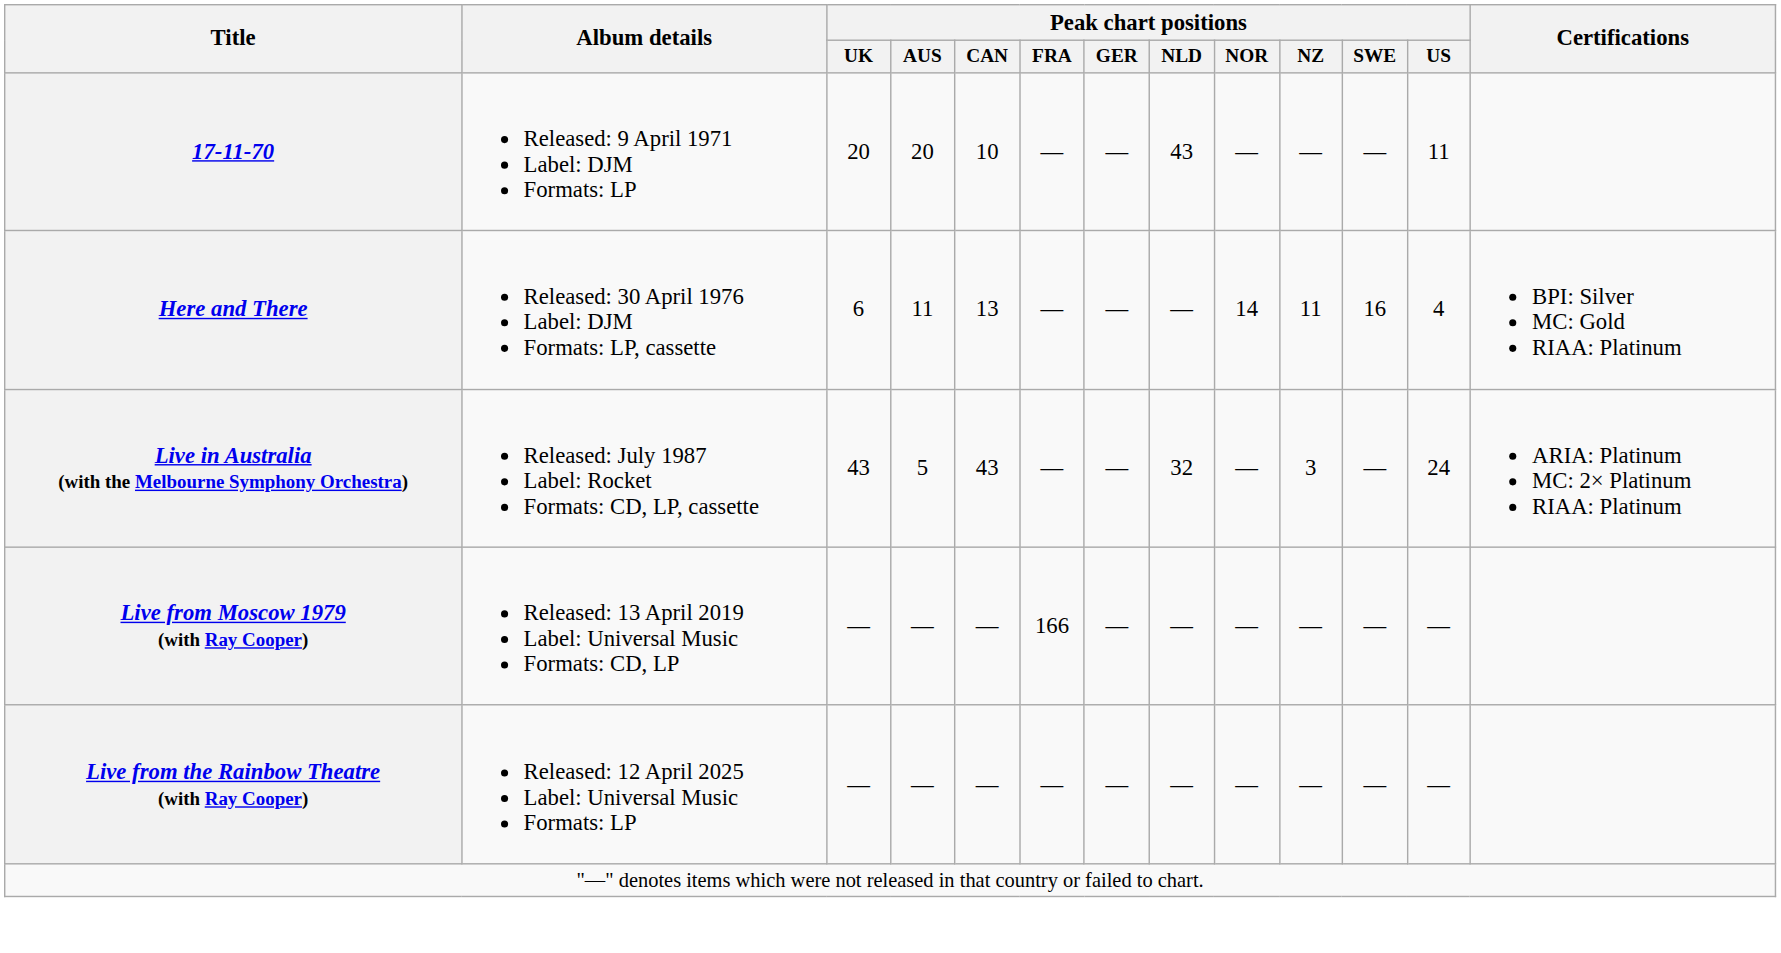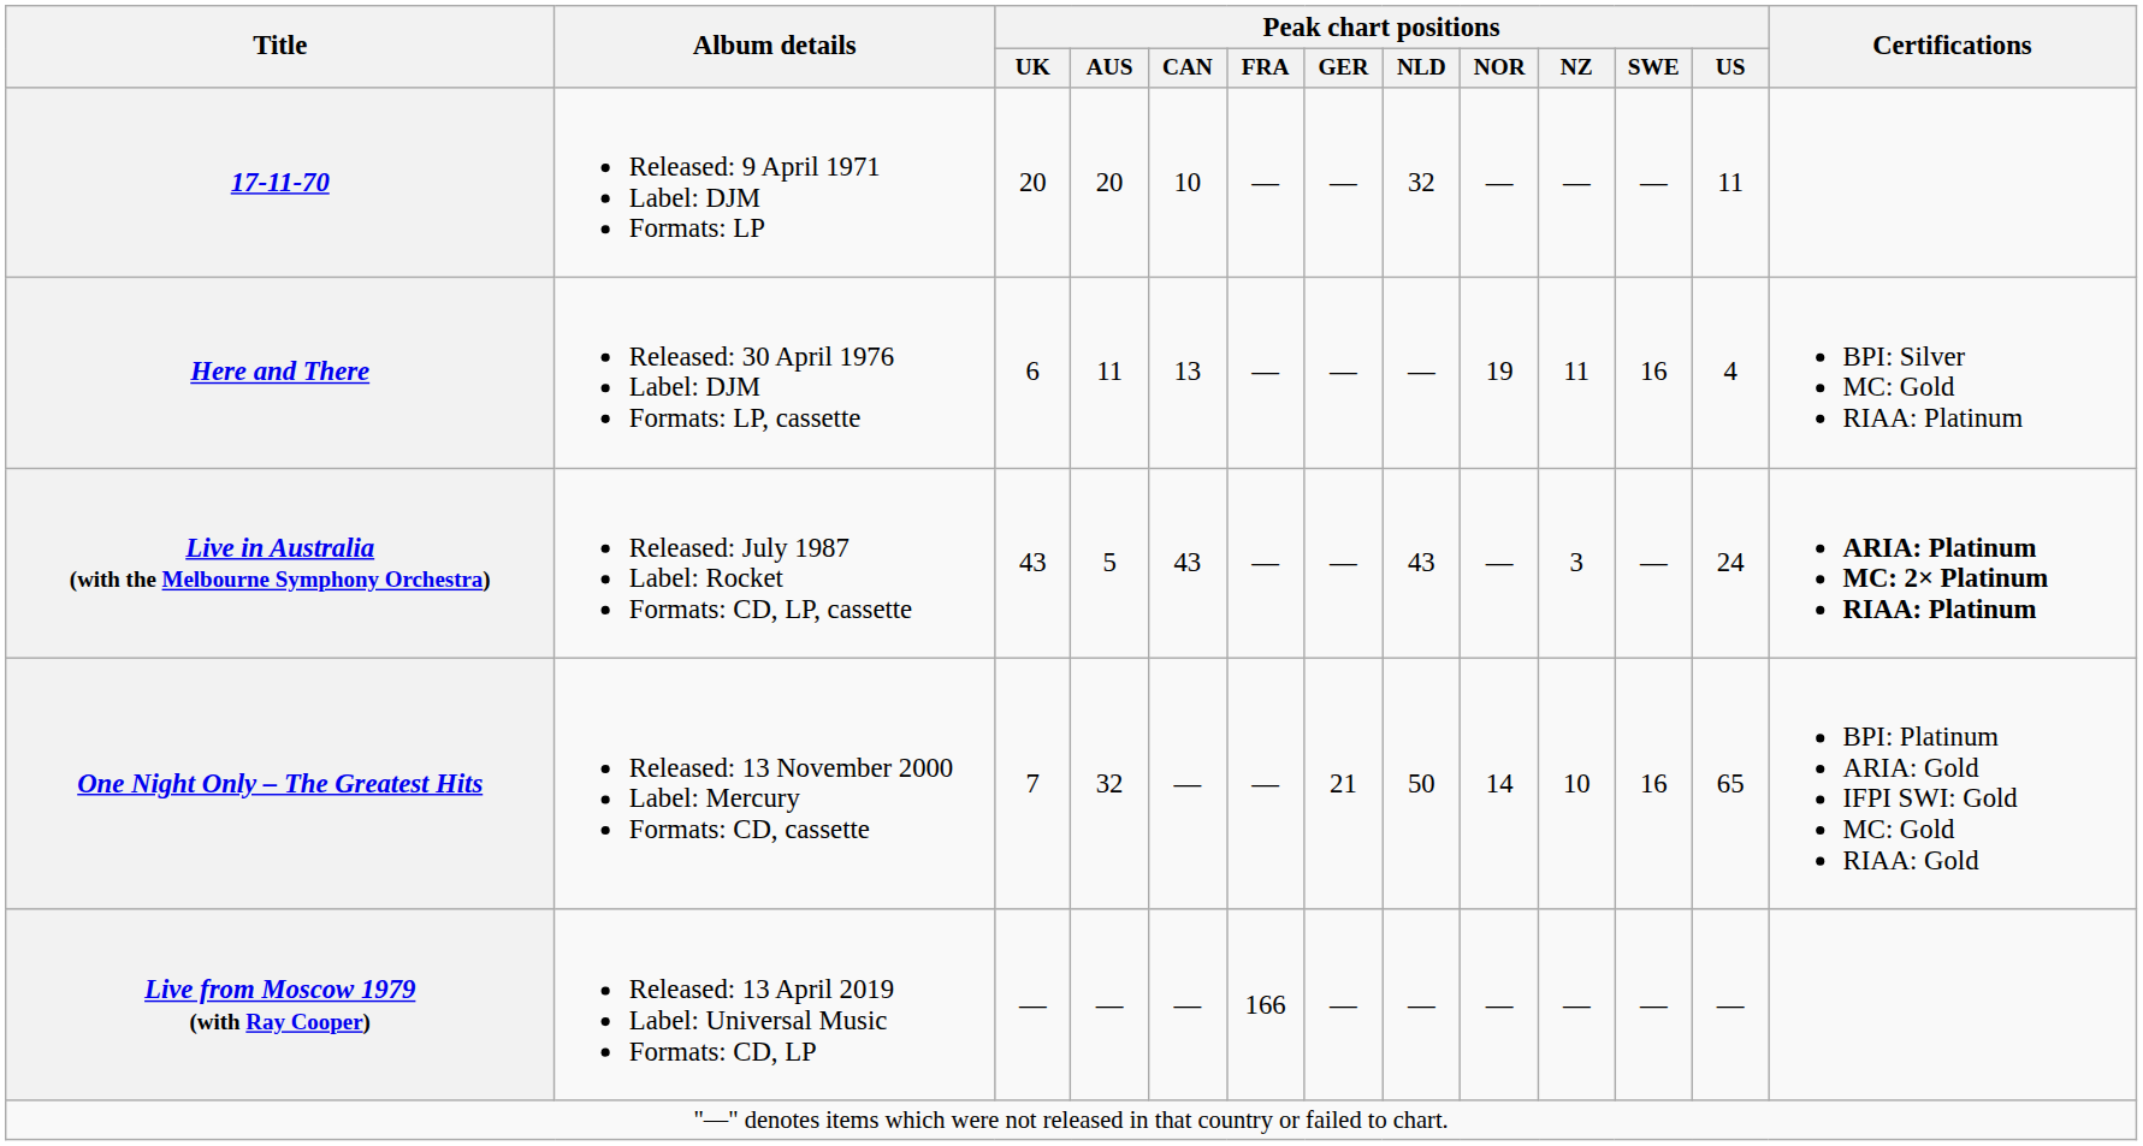 <table class="wikitable plainrowheaders" style="text-align:center;">
 <tr>
 <th scope="col" rowspan="2" style="width:22em;">Title</th>
 <th scope="col" rowspan="2" style="width:17em;">Album details</th>
 <th scope="col" colspan="10">Peak chart positions</th>
 <th scope="col" rowspan="2" style="width:14em;">Certifications</th>
 </tr>
 <tr>
 <th scope="col" style="width:3em;font-size:85%">UK<br></th>
 <th scope="col" style="width:3em;font-size:85%">AUS<br></th>
 <th scope="col" style="width:3em;font-size:85%">CAN<br></th>
 <th scope="col" style="width:3em;font-size:85%">FRA<br></th>
 <th scope="col" style="width:3em;font-size:85%">GER<br></th>
 <th scope="col" style="width:3em;font-size:85%">NLD<br></th>
 <th scope="col" style="width:3em;font-size:85%">NOR<br></th>
 <th scope="col" style="width:3em;font-size:85%">NZ<br></th>
 <th scope="col" style="width:3em;font-size:85%">SWE<br></th>
 <th scope="col" style="width:3em;font-size:85%">US<br></th>
 </tr>
 <tr>
 <th scope="row"><em><a href='#'>17-11-70</a></em></th>
 <td align="left"><br><ul><li>Released: 9 April 1971</li><li>Label: DJM</li><li>Formats: LP</li></ul></td>
 <td>20</td>
 <td>20</td>
 <td>10</td>
 <td>—</td>
 <td>—</td>
-<td>43</td>
+<td>32</td>
 <td>—</td>
 <td>—</td>
 <td>—</td>
 <td>11</td>
 <td align="left"></td>
 </tr>
 <tr>
 <th scope="row"><em><a href='#'>Here and There</a></em></th>
 <td align="left"><br><ul><li>Released: 30 April 1976</li><li>Label: DJM</li><li>Formats: LP, cassette</li></ul></td>
 <td>6</td>
 <td>11</td>
 <td>13</td>
 <td>—</td>
 <td>—</td>
 <td>—</td>
-<td>14</td>
+<td>19</td>
 <td>11</td>
 <td>16</td>
 <td>4</td>
 <td align="left"><br><ul><li>BPI: Silver</li><li>MC: Gold</li><li>RIAA: Platinum</li></ul></td>
 </tr>
 <tr>
 <th scope="row"><em><a href='#'>Live in Australia</a></em> <br><small>(with the <a href='#'>Melbourne Symphony Orchestra</a>)</small></th>
 <td align="left"><br><ul><li>Released: July 1987</li><li>Label: Rocket</li><li>Formats: CD, LP, cassette</li></ul></td>
 <td>43</td>
 <td>5</td>
 <td>43</td>
 <td>—</td>
 <td>—</td>
-<td>32</td>
+<td>43</td>
 <td>—</td>
 <td>3</td>
 <td>—</td>
 <td>24</td>
-<td align="left"><br><ul><li>ARIA: Platinum</li><li>MC: 2× Platinum</li><li>RIAA: Platinum</li></ul></td>
+<td align="left"><strong><br><ul><li>ARIA: Platinum</li><li>MC: 2× Platinum</li><li>RIAA: Platinum</li></ul></strong></td>
+</tr>
+<tr>
+<th scope="row"><em><a href='#'>One Night Only – The Greatest Hits</a></em></th>
+<td align="left"><br><ul><li>Released: 13 November 2000</li><li>Label: Mercury</li><li>Formats: CD, cassette</li></ul></td>
+<td>7</td>
+<td>32</td>
+<td>—</td>
+<td>—</td>
+<td>21</td>
+<td>50</td>
+<td>14</td>
+<td>10</td>
+<td>16</td>
+<td>65</td>
+<td align="left"><br><ul><li>BPI: Platinum</li><li>ARIA: Gold</li><li>IFPI SWI: Gold</li><li>MC: Gold</li><li>RIAA: Gold</li></ul></td>
 </tr>
 <tr>
 <th scope="row"><em><a href='#'>Live from Moscow 1979</a></em> <br><small>(with <a href='#'>Ray Cooper</a>)</small></th>
 <td align="left"><br><ul><li>Released: 13 April 2019 <br></li><li>Label: Universal Music</li><li>Formats: CD, LP</li></ul></td>
 <td>—</td>
 <td>—</td>
 <td>—</td>
 <td>166<br></td>
 <td>—</td>
 <td>—</td>
 <td>—</td>
 <td>—</td>
 <td>—</td>
 <td>—</td>
 <td align="left"></td>
 </tr>
 <tr>
-<th scope="row"><em><a href='#'>Live from the Rainbow Theatre</a></em> <br><small>(with <a href='#'>Ray Cooper</a>)</small></th>
-<td align="left"><br><ul><li>Released: 12 April 2025 <br></li><li>Label: Universal Music</li><li>Formats: LP</li></ul></td>
-<td>—</td>
-<td>—</td>
-<td>—</td>
-<td>—</td>
-<td>—</td>
-<td>—</td>
-<td>—</td>
-<td>—</td>
-<td>—</td>
-<td>—</td>
-<td align="left"></td>
-</tr>
-<tr>
 <td colspan="13" align="center" style="font-size:90%;">"—" denotes items which were not released in that country or failed to chart.</td>
 </tr>
 </table>
